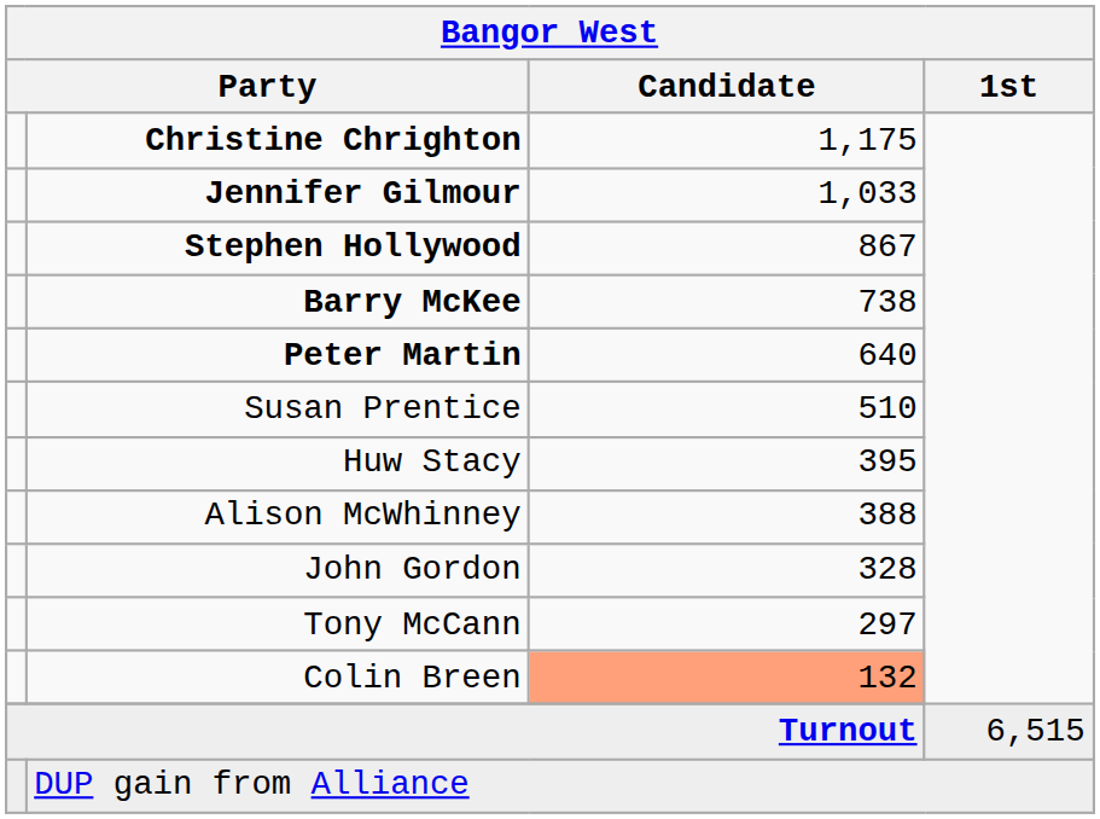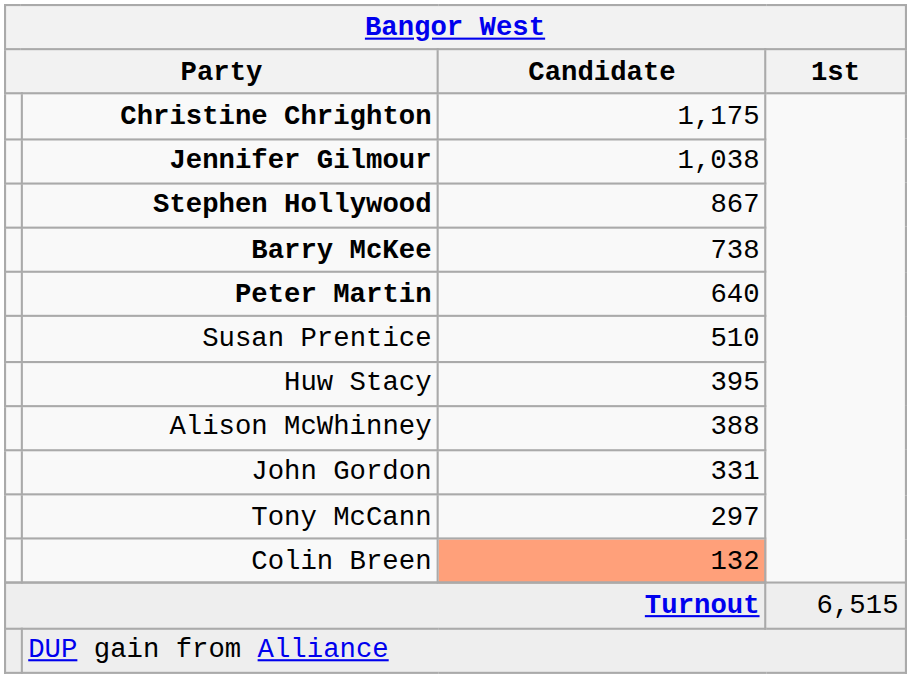 <table class="wikitable">
 <tr>
 <th colspan="4" align="center"><a href='#'>Bangor West</a></th>
 </tr>
 <tr>
 <th colspan="2" align="center" width=200>Party</th>
 <th width=150>Candidate</th>
 <th width=60>1st </th>
 </tr>
 <tr>
 <td></td>
 <td align="right"><strong>Christine Chrighton</strong></td>
 <td align="right">1,175</td>
 </tr>
 <tr>
 <td></td>
 <td align="right"><strong>Jennifer Gilmour</strong></td>
-<td align="right">1,033</td>
+<td align="right">1,038</td>
 </tr>
 <tr>
 <td></td>
 <td align="right"><strong>Stephen Hollywood</strong></td>
 <td align="right">867</td>
 </tr>
 <tr>
 <td></td>
 <td align="right"><strong>Barry McKee</strong></td>
 <td align="right">738</td>
 </tr>
 <tr>
 <td></td>
 <td align="right"><strong>Peter Martin</strong></td>
 <td align="right">640</td>
 </tr>
 <tr>
 <td></td>
 <td align="right">Susan Prentice</td>
 <td align="right">510</td>
 </tr>
 <tr>
 <td></td>
 <td align="right">Huw Stacy</td>
 <td align="right">395</td>
 </tr>
 <tr>
 <td></td>
 <td align="right">Alison McWhinney</td>
 <td align="right">388</td>
 </tr>
 <tr>
 <td></td>
 <td align="right">John Gordon</td>
-<td align="right">328</td>
+<td align="right">331</td>
 </tr>
 <tr>
 <td></td>
 <td align="right">Tony McCann</td>
 <td align="right">297</td>
 </tr>
 <tr>
 <td></td>
 <td align="right">Colin Breen</td>
 <td align="right" style="background: lightsalmon;">132</td>
 </tr>
 <tr>
 </tr>
 <tr bgcolor="EEEEEE">
 <td colspan=3 align="right"><strong><a href='#'>Turnout</a></strong></td>
 <td align="right">6,515</td>
 </tr>
 <tr bgcolor="EEEEEE">
 <td bgcolor=></td>
 <td colspan=4 bgcolor="EEEEEE"><a href='#'>DUP</a> gain from <a href='#'>Alliance</a></td>
 </tr>
 </table>
